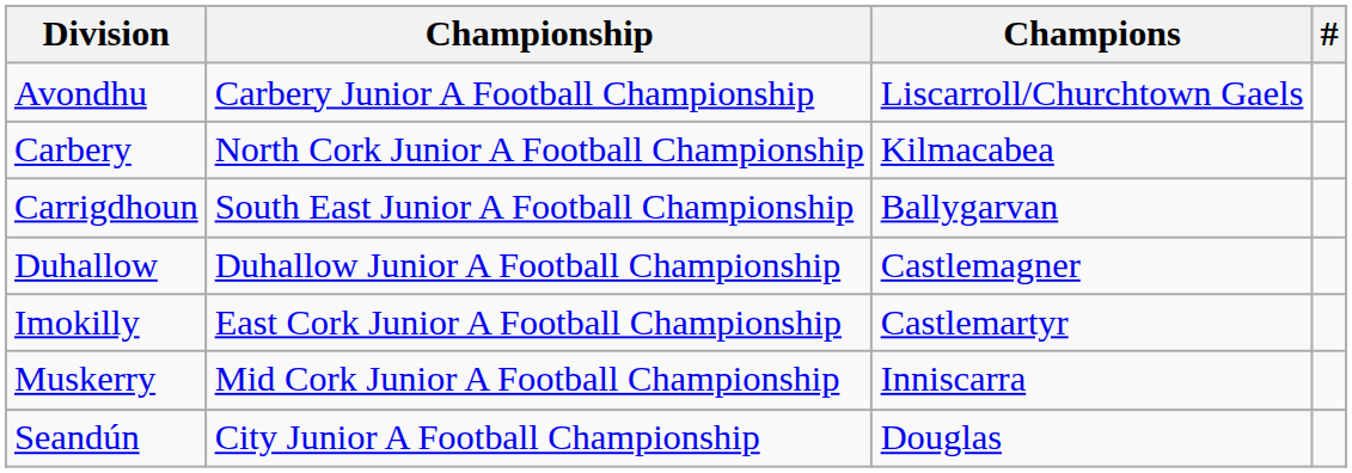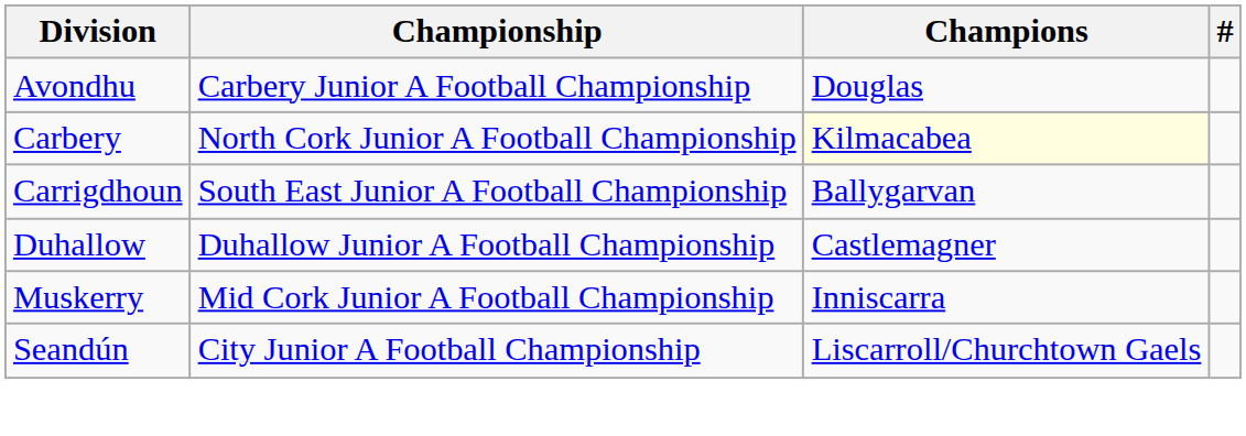 <table class="wikitable">
 <tr>
 <th>Division</th>
 <th>Championship</th>
 <th>Champions</th>
 <th>#</th>
 </tr>
 <tr>
 <td><a href='#'>Avondhu</a></td>
 <td><a href='#'>Carbery Junior A Football Championship</a></td>
-<td><a href='#'>Liscarroll/Churchtown Gaels</a></td>
+<td><a href='#'>Douglas</a></td>
 <td></td>
 </tr>
 <tr>
 <td><a href='#'>Carbery</a></td>
 <td><a href='#'>North Cork Junior A Football Championship</a></td>
-<td><a href='#'>Kilmacabea</a></td>
+<td style="background: lightyellow;"><a href='#'>Kilmacabea</a></td>
 <td></td>
 </tr>
 <tr>
 <td><a href='#'>Carrigdhoun</a></td>
 <td><a href='#'>South East Junior A Football Championship</a></td>
 <td><a href='#'>Ballygarvan</a></td>
 <td></td>
 </tr>
 <tr>
 <td><a href='#'>Duhallow</a></td>
 <td><a href='#'>Duhallow Junior A Football Championship</a></td>
 <td><a href='#'>Castlemagner</a></td>
 <td></td>
 </tr>
 <tr>
-<td><a href='#'>Imokilly</a></td>
-<td><a href='#'>East Cork Junior A Football Championship</a></td>
-<td><a href='#'>Castlemartyr</a></td>
-<td></td>
-</tr>
-<tr>
 <td><a href='#'>Muskerry</a></td>
 <td><a href='#'>Mid Cork Junior A Football Championship</a></td>
 <td><a href='#'>Inniscarra</a></td>
 <td></td>
 </tr>
 <tr>
 <td><a href='#'>Seandún</a></td>
 <td><a href='#'>City Junior A Football Championship</a></td>
-<td><a href='#'>Douglas</a></td>
+<td><a href='#'>Liscarroll/Churchtown Gaels</a></td>
 <td></td>
 </tr>
 </table>
